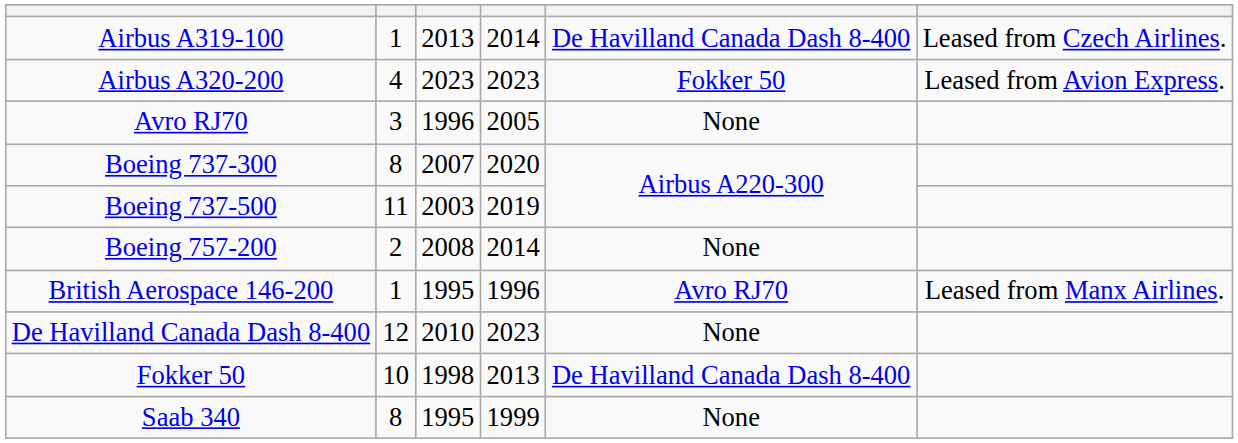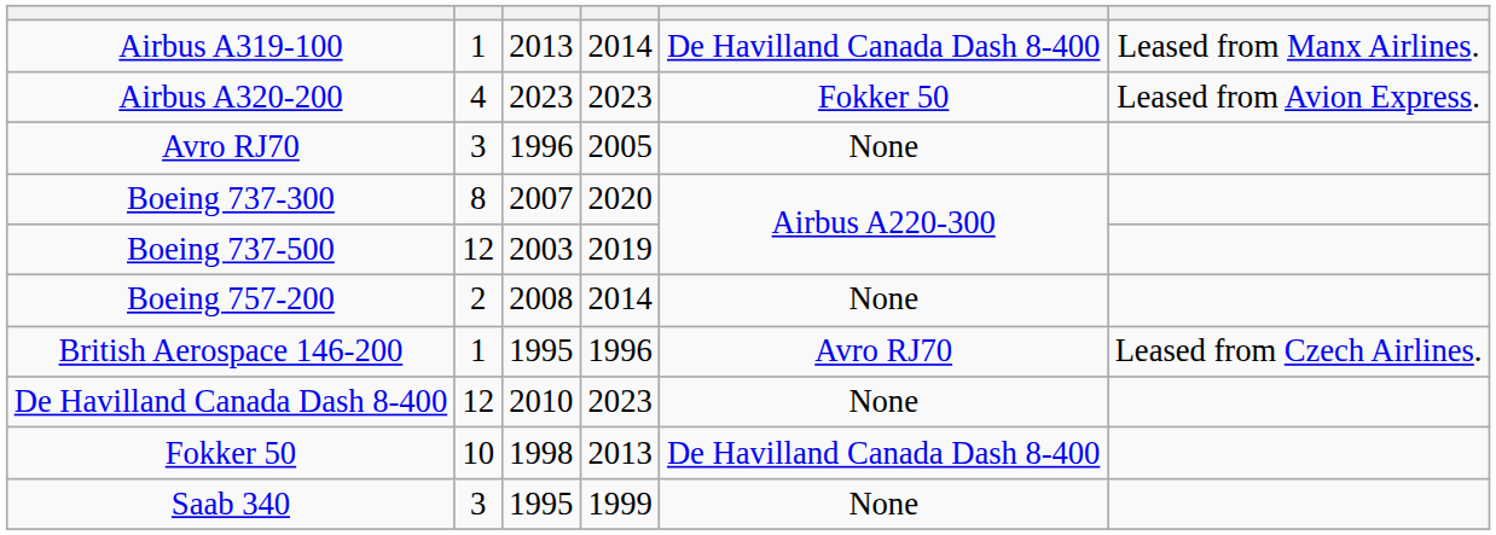 <table class="wikitable" style="margin:0.5em auto; text-align:center">
 <tr>
 <th></th>
 <th></th>
 <th></th>
 <th></th>
 <th></th>
 <th class="unsortable"></th>
 </tr>
 <tr>
 <td><a href='#'>Airbus A319-100</a></td>
 <td>1</td>
 <td>2013</td>
 <td>2014</td>
 <td><a href='#'>De Havilland Canada Dash 8-400</a></td>
-<td>Leased from <a href='#'>Czech Airlines</a>.</td>
+<td>Leased from <a href='#'>Manx Airlines</a>.</td>
 </tr>
 <tr>
 <td><a href='#'>Airbus A320-200</a></td>
 <td>4</td>
 <td>2023</td>
 <td>2023</td>
 <td><a href='#'>Fokker 50</a></td>
 <td>Leased from <a href='#'>Avion Express</a>.</td>
 </tr>
 <tr>
 <td><a href='#'>Avro RJ70</a></td>
 <td>3</td>
 <td>1996</td>
 <td>2005</td>
 <td>None</td>
 <td></td>
 </tr>
 <tr>
 <td><a href='#'>Boeing 737-300</a></td>
 <td>8</td>
 <td>2007</td>
 <td>2020</td>
 <td rowspan="2"><a href='#'>Airbus A220-300</a></td>
 <td></td>
 </tr>
 <tr>
 <td><a href='#'>Boeing 737-500</a></td>
-<td>11</td>
+<td>12</td>
 <td>2003</td>
 <td>2019</td>
 <td></td>
 </tr>
 <tr>
 <td><a href='#'>Boeing 757-200</a></td>
 <td>2</td>
 <td>2008</td>
 <td>2014</td>
 <td>None</td>
 <td></td>
 </tr>
 <tr>
 <td><a href='#'>British Aerospace 146-200</a></td>
 <td>1</td>
 <td>1995</td>
 <td>1996</td>
 <td><a href='#'>Avro RJ70</a></td>
-<td>Leased from <a href='#'>Manx Airlines</a>.</td>
+<td>Leased from <a href='#'>Czech Airlines</a>.</td>
 </tr>
 <tr>
 <td><a href='#'>De Havilland Canada Dash 8-400</a></td>
 <td>12</td>
 <td>2010</td>
 <td>2023</td>
 <td>None</td>
 <td></td>
 </tr>
 <tr>
 <td><a href='#'>Fokker 50</a></td>
 <td>10</td>
 <td>1998</td>
 <td>2013</td>
 <td><a href='#'>De Havilland Canada Dash 8-400</a></td>
 <td></td>
 </tr>
 <tr>
 <td><a href='#'>Saab 340</a></td>
-<td>8</td>
+<td>3</td>
 <td>1995</td>
 <td>1999</td>
 <td>None</td>
 <td></td>
 </tr>
 </table>
